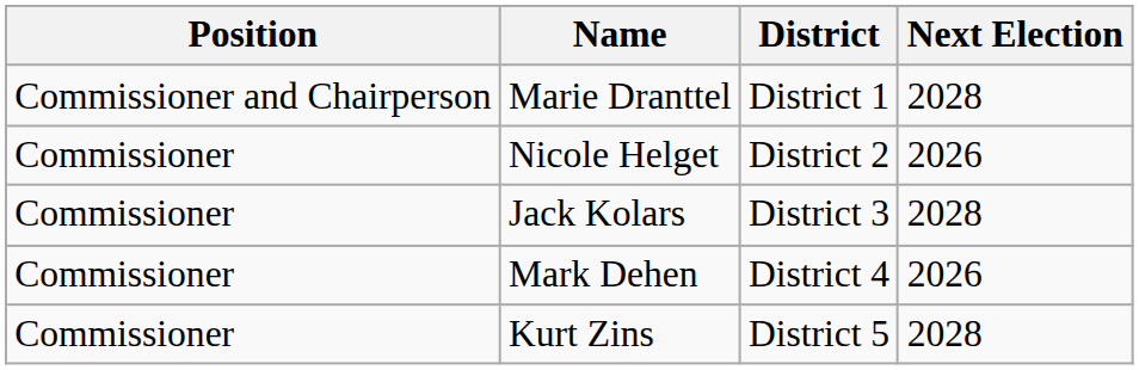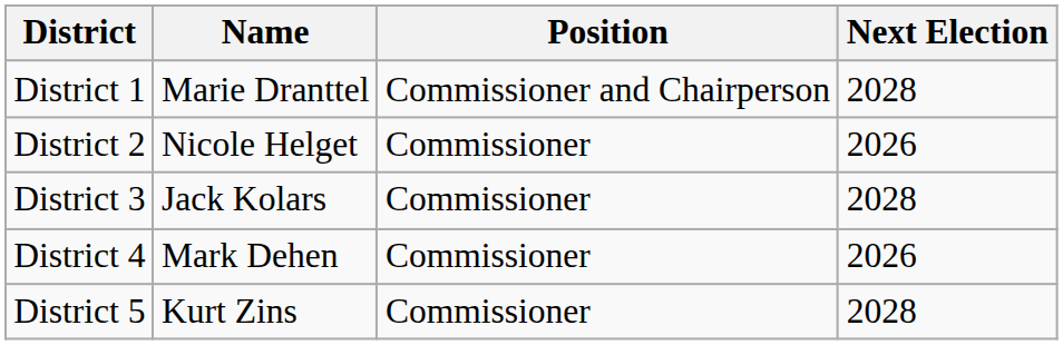 <table class="wikitable">
 <tr>
+<th>District</th>
+<th>Name</th>
 <th>Position</th>
-<th>Name</th>
-<th>District</th>
 <th>Next Election</th>
 </tr>
 <tr>
+<td>District 1</td>
+<td>Marie Dranttel</td>
 <td>Commissioner and Chairperson</td>
-<td>Marie Dranttel</td>
-<td>District 1</td>
 <td>2028</td>
 </tr>
 <tr>
+<td>District 2</td>
+<td>Nicole Helget</td>
 <td>Commissioner</td>
-<td>Nicole Helget</td>
-<td>District 2</td>
 <td>2026</td>
 </tr>
 <tr>
+<td>District 3</td>
+<td>Jack Kolars</td>
 <td>Commissioner</td>
-<td>Jack Kolars</td>
-<td>District 3</td>
 <td>2028</td>
 </tr>
 <tr>
+<td>District 4</td>
+<td>Mark Dehen</td>
 <td>Commissioner</td>
-<td>Mark Dehen</td>
-<td>District 4</td>
 <td>2026</td>
 </tr>
 <tr>
+<td>District 5</td>
+<td>Kurt Zins</td>
 <td>Commissioner</td>
-<td>Kurt Zins</td>
-<td>District 5</td>
 <td>2028</td>
 </tr>
 </table>
